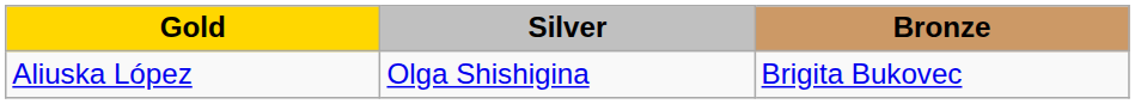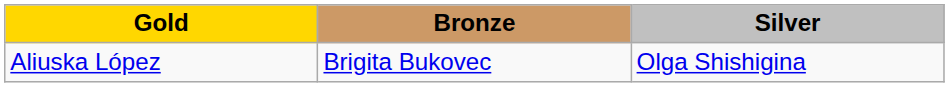 <table class="wikitable" style="text-align:left">
 <tr align="center">
 <td width=200 bgcolor=gold><strong>Gold</strong></td>
+<td width=200 bgcolor=CC9966><strong>Bronze</strong></td>
 <td width=200 bgcolor=silver><strong>Silver</strong></td>
-<td width=200 bgcolor=CC9966><strong>Bronze</strong></td>
 </tr>
 <tr>
 <td><a href='#'>Aliuska López</a><br><em></em></td>
+<td><a href='#'>Brigita Bukovec</a><br><em></em></td>
 <td><a href='#'>Olga Shishigina</a><br><em></em></td>
-<td><a href='#'>Brigita Bukovec</a><br><em></em></td>
 </tr>
 </table>
